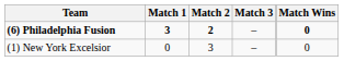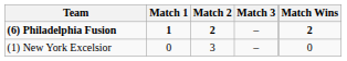 <table class="wikitable" style="text-align:center">
 <tr>
 <th style="width:200px">Team</th>
 <th>Match 1</th>
 <th>Match 2</th>
 <th style="border-right:2px solid#AAA">Match 3</th>
 <th>Match Wins</th>
 </tr>
 <tr>
 <td style="text-align:left"><strong>(6) Philadelphia Fusion</strong></td>
-<td><strong>3</strong></td>
+<td><strong>1</strong></td>
 <td><strong>2</strong></td>
 <td style="border-right:2px solid#AAA">–</td>
-<td><strong>0</strong></td>
+<td><strong>2</strong></td>
 </tr>
 <tr>
 <td style="text-align:left">(1) New York Excelsior</td>
 <td>0</td>
 <td>3</td>
 <td style="border-right:2px solid#AAA">–</td>
 <td>0</td>
 </tr>
 </table>
